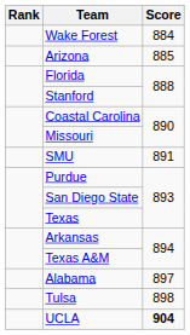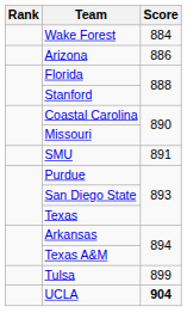 <table class="wikitable sortable" style="text-align:center">
 <tr>
 <th dat-sort-type=number>Rank</th>
 <th>Team</th>
 <th>Score</th>
 </tr>
 <tr>
 <td></td>
 <td align=left><a href='#'>Wake Forest</a></td>
 <td>884</td>
 </tr>
 <tr>
 <td></td>
 <td align=left><a href='#'>Arizona</a></td>
-<td>885</td>
+<td>886</td>
 </tr>
 <tr>
 <td rowspan=2></td>
 <td align=left><a href='#'>Florida</a></td>
 <td rowspan=2>888</td>
 </tr>
 <tr>
 <td align=left><a href='#'>Stanford</a></td>
 </tr>
 <tr>
 <td rowspan=2></td>
 <td align=left><a href='#'>Coastal Carolina</a></td>
 <td rowspan=2>890</td>
 </tr>
 <tr>
 <td align=left><a href='#'>Missouri</a></td>
 </tr>
 <tr>
 <td></td>
 <td align=left><a href='#'>SMU</a></td>
 <td>891</td>
 </tr>
 <tr>
 <td rowspan=3></td>
 <td align=left><a href='#'>Purdue</a></td>
 <td rowspan=3>893</td>
 </tr>
 <tr>
 <td align=left><a href='#'>San Diego State</a></td>
 </tr>
 <tr>
 <td align=left><a href='#'>Texas</a></td>
 </tr>
 <tr>
 <td rowspan=2></td>
 <td align=left><a href='#'>Arkansas</a></td>
 <td rowspan=2>894</td>
 </tr>
 <tr>
 <td align=left><a href='#'>Texas A&M</a></td>
 </tr>
 <tr>
 <td></td>
-<td align=left><a href='#'>Alabama</a></td>
-<td>897</td>
-</tr>
-<tr>
-<td></td>
 <td align=left><a href='#'>Tulsa</a></td>
-<td>898</td>
+<td>899</td>
 </tr>
 <tr>
 <td></td>
 <td align=left><a href='#'>UCLA</a></td>
 <td><strong>904</strong></td>
 </tr>
 </table>
